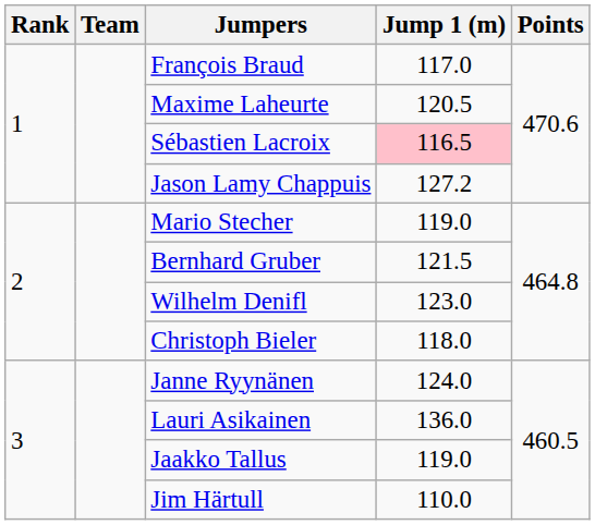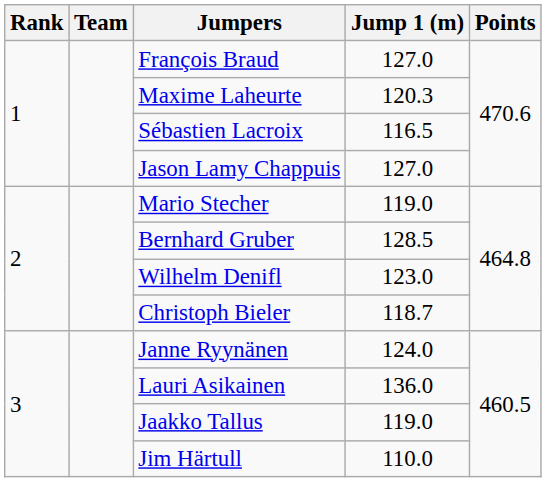 <table class="wikitable">
 <tr>
 <th align=left>Rank</th>
 <th>Team</th>
 <th>Jumpers</th>
 <th align=Center>Jump 1 (m)</th>
 <th>Points</th>
 </tr>
 <tr>
 <td align=left rowspan="4">1</td>
 <td align=left rowspan="4"></td>
 <td align=left><a href='#'>François Braud</a></td>
-<td align=center>117.0</td>
+<td align=center>127.0</td>
 <td align=center rowspan="4">470.6</td>
 </tr>
 <tr>
 <td align=left><a href='#'>Maxime Laheurte</a></td>
-<td align=center>120.5</td>
+<td align=center>120.3</td>
 </tr>
 <tr>
 <td align=left><a href='#'>Sébastien Lacroix</a></td>
-<td align=center style="background: pink;">116.5</td>
+<td align=center>116.5</td>
 </tr>
 <tr>
 <td align=left><a href='#'>Jason Lamy Chappuis</a></td>
-<td align=center>127.2</td>
+<td align=center>127.0</td>
 </tr>
 <tr>
 <td align=left rowspan="4">2</td>
 <td align=left rowspan="4"></td>
 <td align=left><a href='#'>Mario Stecher</a></td>
 <td align=center>119.0</td>
 <td align=center rowspan="4">464.8</td>
 </tr>
 <tr>
 <td align=left><a href='#'>Bernhard Gruber</a></td>
-<td align=center>121.5</td>
+<td align=center>128.5</td>
 </tr>
 <tr>
 <td align=left><a href='#'>Wilhelm Denifl</a></td>
 <td align=center>123.0</td>
 </tr>
 <tr>
 <td align=left><a href='#'>Christoph Bieler</a></td>
-<td align=center>118.0</td>
+<td align=center>118.7</td>
 </tr>
 <tr>
 <td align=left rowspan="4">3</td>
 <td align=left rowspan="4"></td>
 <td align=left><a href='#'>Janne Ryynänen</a></td>
 <td align=center>124.0</td>
 <td align=center rowspan="4">460.5</td>
 </tr>
 <tr>
 <td align=left><a href='#'>Lauri Asikainen</a></td>
 <td align=center>136.0</td>
 </tr>
 <tr>
 <td align=left><a href='#'>Jaakko Tallus</a></td>
 <td align=center>119.0</td>
 </tr>
 <tr>
 <td align=left><a href='#'>Jim Härtull</a></td>
 <td align=center>110.0</td>
 </tr>
 </table>
